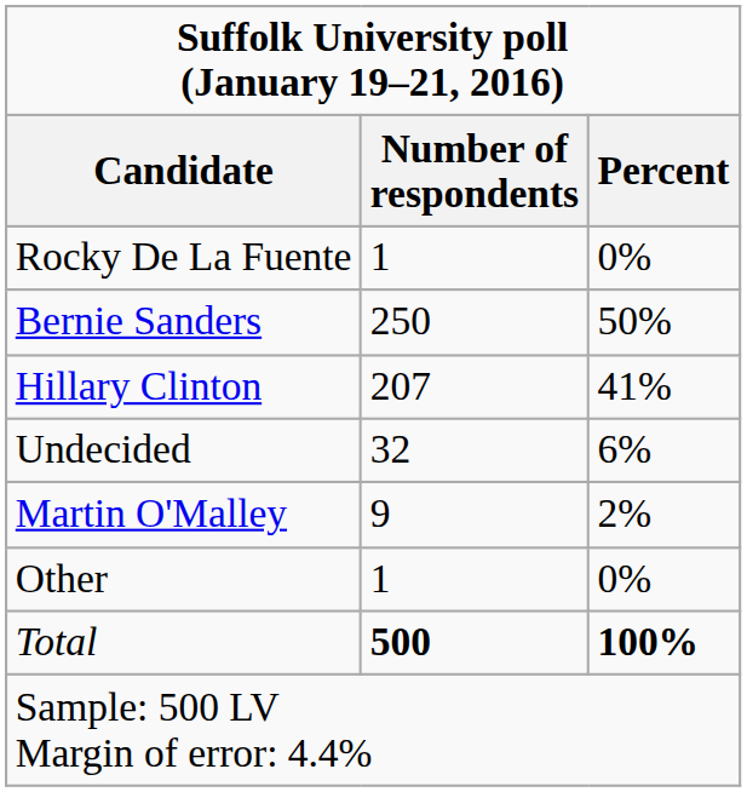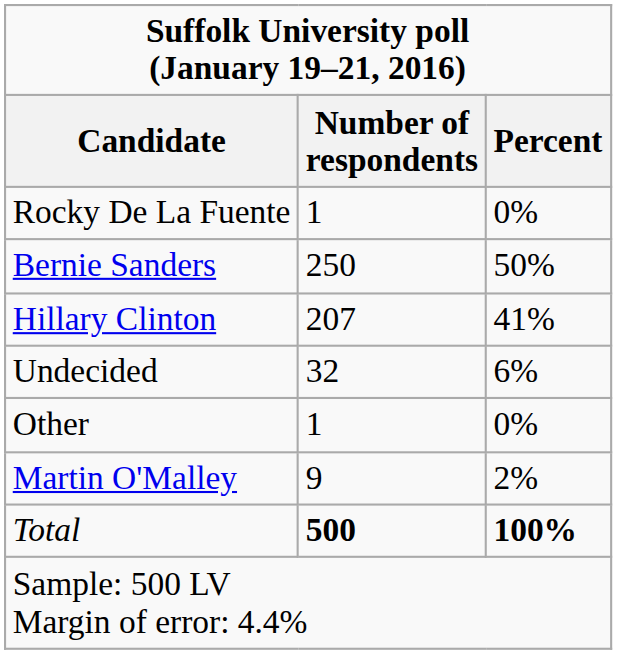 <table class="wikitable mw-collapsible mw-collapsed">
 <tr>
 <td colspan=3 align=center><strong>Suffolk University poll</strong><br><strong>(January 19–21, 2016)</strong></td>
 </tr>
 <tr>
 <th>Candidate</th>
 <th>Number of<br>respondents</th>
 <th>Percent</th>
 </tr>
 <tr>
 <td>Rocky De La Fuente</td>
 <td>1</td>
 <td>0%</td>
 </tr>
 <tr>
 <td><a href='#'>Bernie Sanders</a></td>
 <td>250</td>
 <td>50%</td>
 </tr>
 <tr>
 <td><a href='#'>Hillary Clinton</a></td>
 <td>207</td>
 <td>41%</td>
 </tr>
 <tr>
 <td>Undecided</td>
 <td>32</td>
 <td>6%</td>
 </tr>
 <tr>
+<td>Other</td>
+<td>1</td>
+<td>0%</td>
+</tr>
+<tr>
 <td><a href='#'>Martin O'Malley</a></td>
 <td>9</td>
 <td>2%</td>
-</tr>
-<tr>
-<td>Other</td>
-<td>1</td>
-<td>0%</td>
 </tr>
 <tr>
 <td><em>Total</em></td>
 <td><strong>500</strong></td>
 <td><strong>100%</strong></td>
 </tr>
 <tr>
 <td colspan=3>Sample: 500 LV<br>Margin of error: 4.4%</td>
 </tr>
 </table>
